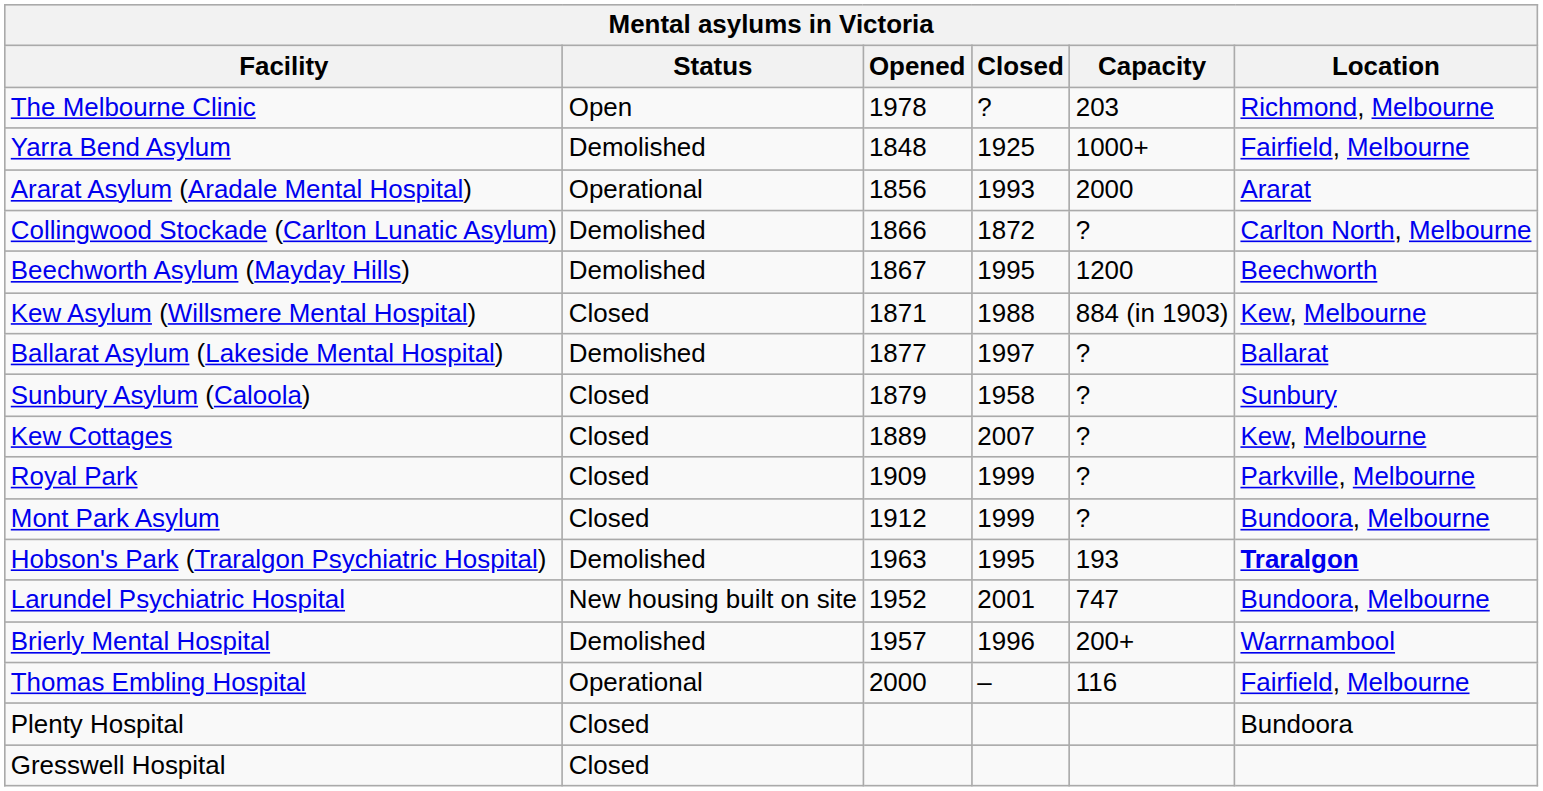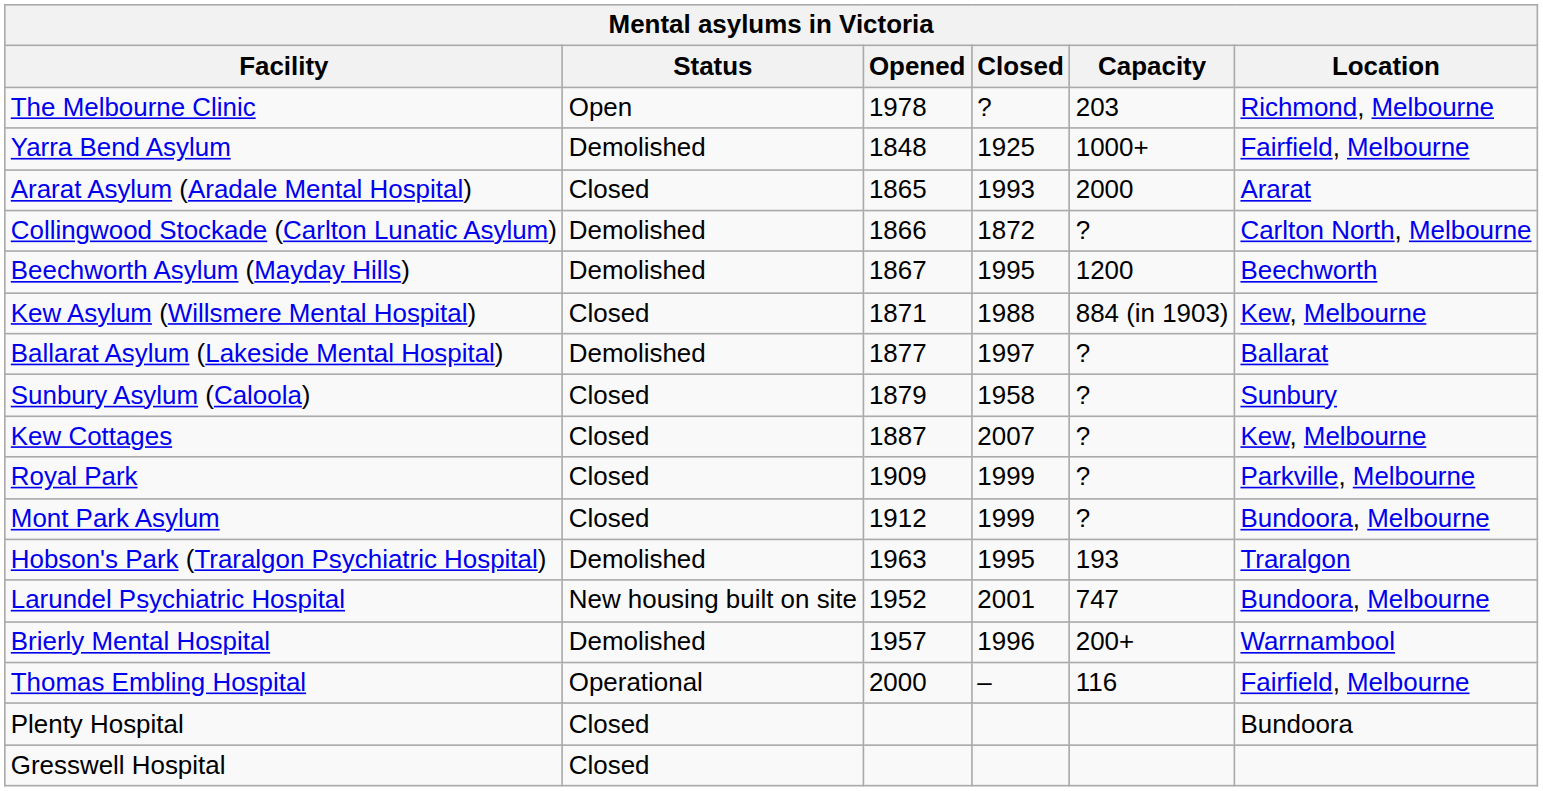 <table class="wikitable">
 <tr>
 <th bgcolor="#efefef" colspan=7>Mental asylums in Victoria</th>
 </tr>
 <tr bgcolor="#efefef">
 <th>Facility</th>
 <th>Status</th>
 <th>Opened</th>
 <th>Closed</th>
 <th>Capacity</th>
 <th>Location</th>
 </tr>
 <tr>
 <td><a href='#'>The Melbourne Clinic</a></td>
 <td>Open</td>
 <td>1978</td>
 <td>?</td>
 <td>203</td>
 <td><a href='#'>Richmond</a>, <a href='#'>Melbourne</a></td>
 </tr>
 <tr>
 <td><a href='#'>Yarra Bend Asylum</a></td>
 <td>Demolished</td>
 <td>1848</td>
 <td>1925</td>
 <td>1000+</td>
 <td><a href='#'>Fairfield</a>, <a href='#'>Melbourne</a></td>
 </tr>
 <tr>
 <td><a href='#'>Ararat Asylum</a> (<a href='#'>Aradale Mental Hospital</a>)</td>
-<td>Operational</td>
-<td>1856</td>
+<td>Closed</td>
+<td>1865</td>
 <td>1993</td>
 <td>2000</td>
 <td><a href='#'>Ararat</a></td>
 </tr>
 <tr>
 <td><a href='#'>Collingwood Stockade</a> (<a href='#'>Carlton Lunatic Asylum</a>)</td>
 <td>Demolished</td>
 <td>1866</td>
 <td>1872</td>
 <td>?</td>
 <td><a href='#'>Carlton North</a>, <a href='#'>Melbourne</a></td>
 </tr>
 <tr>
 <td><a href='#'>Beechworth Asylum</a> (<a href='#'>Mayday Hills</a>)</td>
 <td>Demolished</td>
 <td>1867</td>
 <td>1995</td>
 <td>1200</td>
 <td><a href='#'>Beechworth</a></td>
 </tr>
 <tr>
 <td><a href='#'>Kew Asylum</a> (<a href='#'>Willsmere Mental Hospital</a>)</td>
 <td>Closed</td>
 <td>1871</td>
 <td>1988</td>
 <td>884 (in 1903)</td>
 <td><a href='#'>Kew</a>, <a href='#'>Melbourne</a></td>
 </tr>
 <tr>
 <td><a href='#'>Ballarat Asylum</a> (<a href='#'>Lakeside Mental Hospital</a>)</td>
 <td>Demolished</td>
 <td>1877</td>
 <td>1997</td>
 <td>?</td>
 <td><a href='#'>Ballarat</a></td>
 </tr>
 <tr>
 <td><a href='#'>Sunbury Asylum</a> (<a href='#'>Caloola</a>)</td>
 <td>Closed</td>
 <td>1879</td>
 <td>1958</td>
 <td>?</td>
 <td><a href='#'>Sunbury</a></td>
 </tr>
 <tr>
 <td><a href='#'>Kew Cottages</a></td>
 <td>Closed</td>
-<td>1889</td>
+<td>1887</td>
 <td>2007</td>
 <td>?</td>
 <td><a href='#'>Kew</a>, <a href='#'>Melbourne</a></td>
 </tr>
 <tr>
 <td><a href='#'>Royal Park</a></td>
 <td>Closed</td>
 <td>1909</td>
 <td>1999</td>
 <td>?</td>
 <td><a href='#'>Parkville</a>, <a href='#'>Melbourne</a></td>
 </tr>
 <tr>
 <td><a href='#'>Mont Park Asylum</a></td>
 <td>Closed</td>
 <td>1912</td>
 <td>1999</td>
 <td>?</td>
 <td><a href='#'>Bundoora</a>, <a href='#'>Melbourne</a></td>
 </tr>
 <tr>
 <td><a href='#'>Hobson's Park</a> (<a href='#'>Traralgon Psychiatric Hospital</a>)</td>
 <td>Demolished</td>
 <td>1963</td>
 <td>1995</td>
 <td>193</td>
-<td><strong><a href='#'>Traralgon</a></strong></td>
+<td><a href='#'>Traralgon</a></td>
 </tr>
 <tr>
 <td><a href='#'>Larundel Psychiatric Hospital</a></td>
 <td>New housing built on site</td>
 <td>1952</td>
 <td>2001</td>
 <td>747</td>
 <td><a href='#'>Bundoora</a>, <a href='#'>Melbourne</a></td>
 </tr>
 <tr>
 <td><a href='#'>Brierly Mental Hospital</a></td>
 <td>Demolished</td>
 <td>1957</td>
 <td>1996</td>
 <td>200+</td>
 <td><a href='#'>Warrnambool</a></td>
 </tr>
 <tr>
 <td><a href='#'>Thomas Embling Hospital</a></td>
 <td>Operational</td>
 <td>2000</td>
 <td>–</td>
 <td>116</td>
 <td><a href='#'>Fairfield</a>, <a href='#'>Melbourne</a></td>
 </tr>
 <tr>
 <td>Plenty Hospital</td>
 <td>Closed</td>
 <td></td>
 <td></td>
 <td></td>
 <td>Bundoora</td>
 </tr>
 <tr>
 <td>Gresswell Hospital</td>
 <td>Closed</td>
 <td></td>
 <td></td>
 <td></td>
 <td></td>
 </tr>
 </table>
